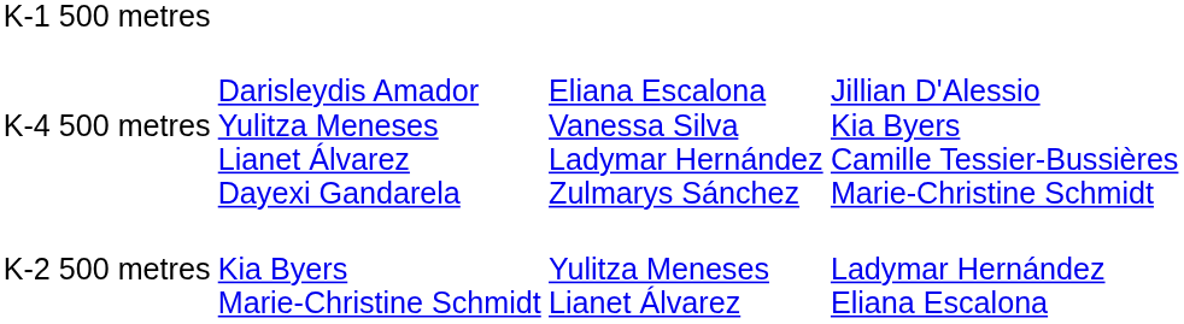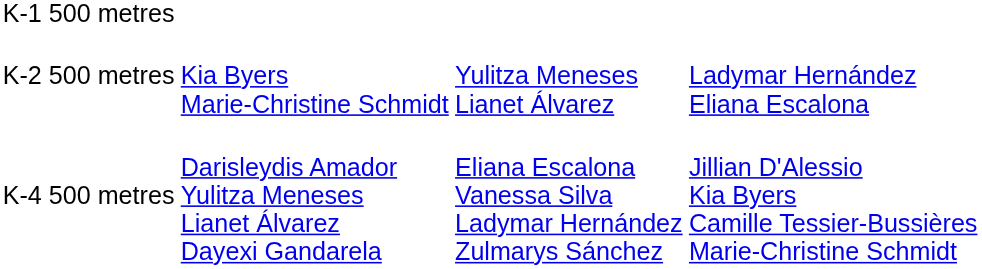 <table>
 <tr>
 <td>K-1 500 metres</td>
 <td></td>
 <td></td>
 <td></td>
 </tr>
 <tr>
+<td>K-2 500 metres</td>
+<td><br><a href='#'>Kia Byers</a><br><a href='#'>Marie-Christine Schmidt</a></td>
+<td><br><a href='#'>Yulitza Meneses</a><br><a href='#'>Lianet Álvarez</a></td>
+<td><br><a href='#'>Ladymar Hernández</a><br><a href='#'>Eliana Escalona</a></td>
+</tr>
+<tr>
 <td>K-4 500 metres</td>
 <td><br><a href='#'>Darisleydis Amador</a><br><a href='#'>Yulitza Meneses</a><br><a href='#'>Lianet Álvarez</a><br><a href='#'>Dayexi Gandarela</a></td>
 <td><br><a href='#'>Eliana Escalona</a><br><a href='#'>Vanessa Silva</a><br><a href='#'>Ladymar Hernández</a><br><a href='#'>Zulmarys Sánchez</a></td>
 <td><br><a href='#'>Jillian D'Alessio</a><br><a href='#'>Kia Byers</a><br><a href='#'>Camille Tessier-Bussières</a><br><a href='#'>Marie-Christine Schmidt</a></td>
 </tr>
-<tr>
-<td>K-2 500 metres</td>
-<td><br><a href='#'>Kia Byers</a><br><a href='#'>Marie-Christine Schmidt</a></td>
-<td><br><a href='#'>Yulitza Meneses</a><br><a href='#'>Lianet Álvarez</a></td>
-<td><br><a href='#'>Ladymar Hernández</a><br><a href='#'>Eliana Escalona</a></td>
-</tr>
 </table>
